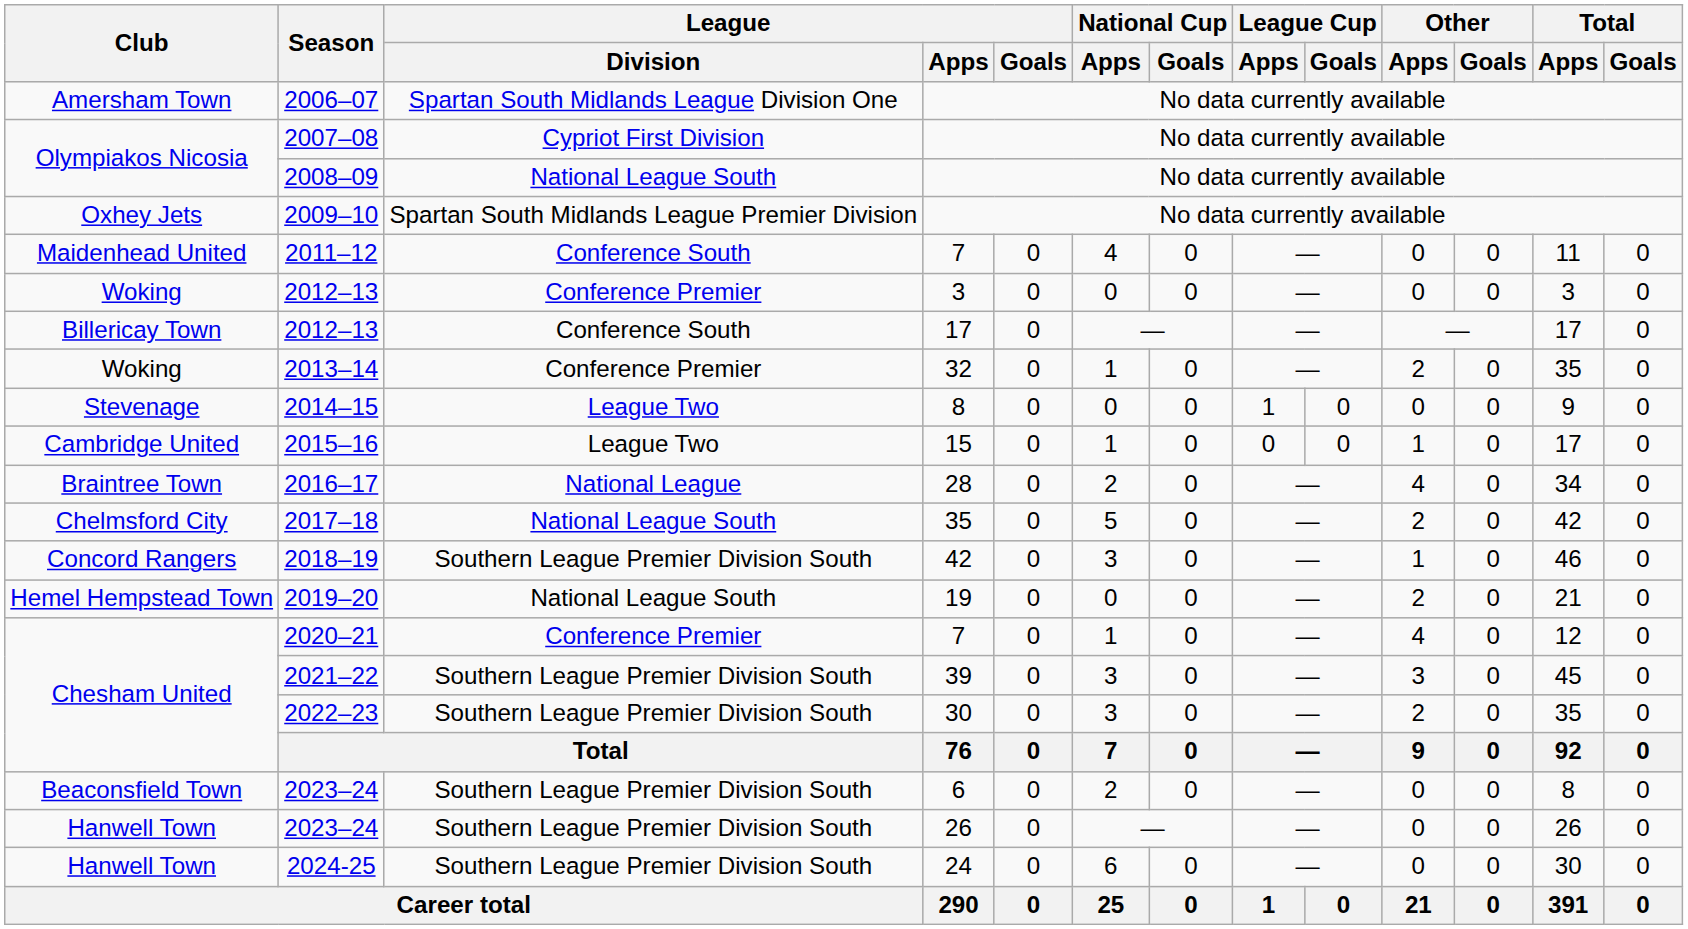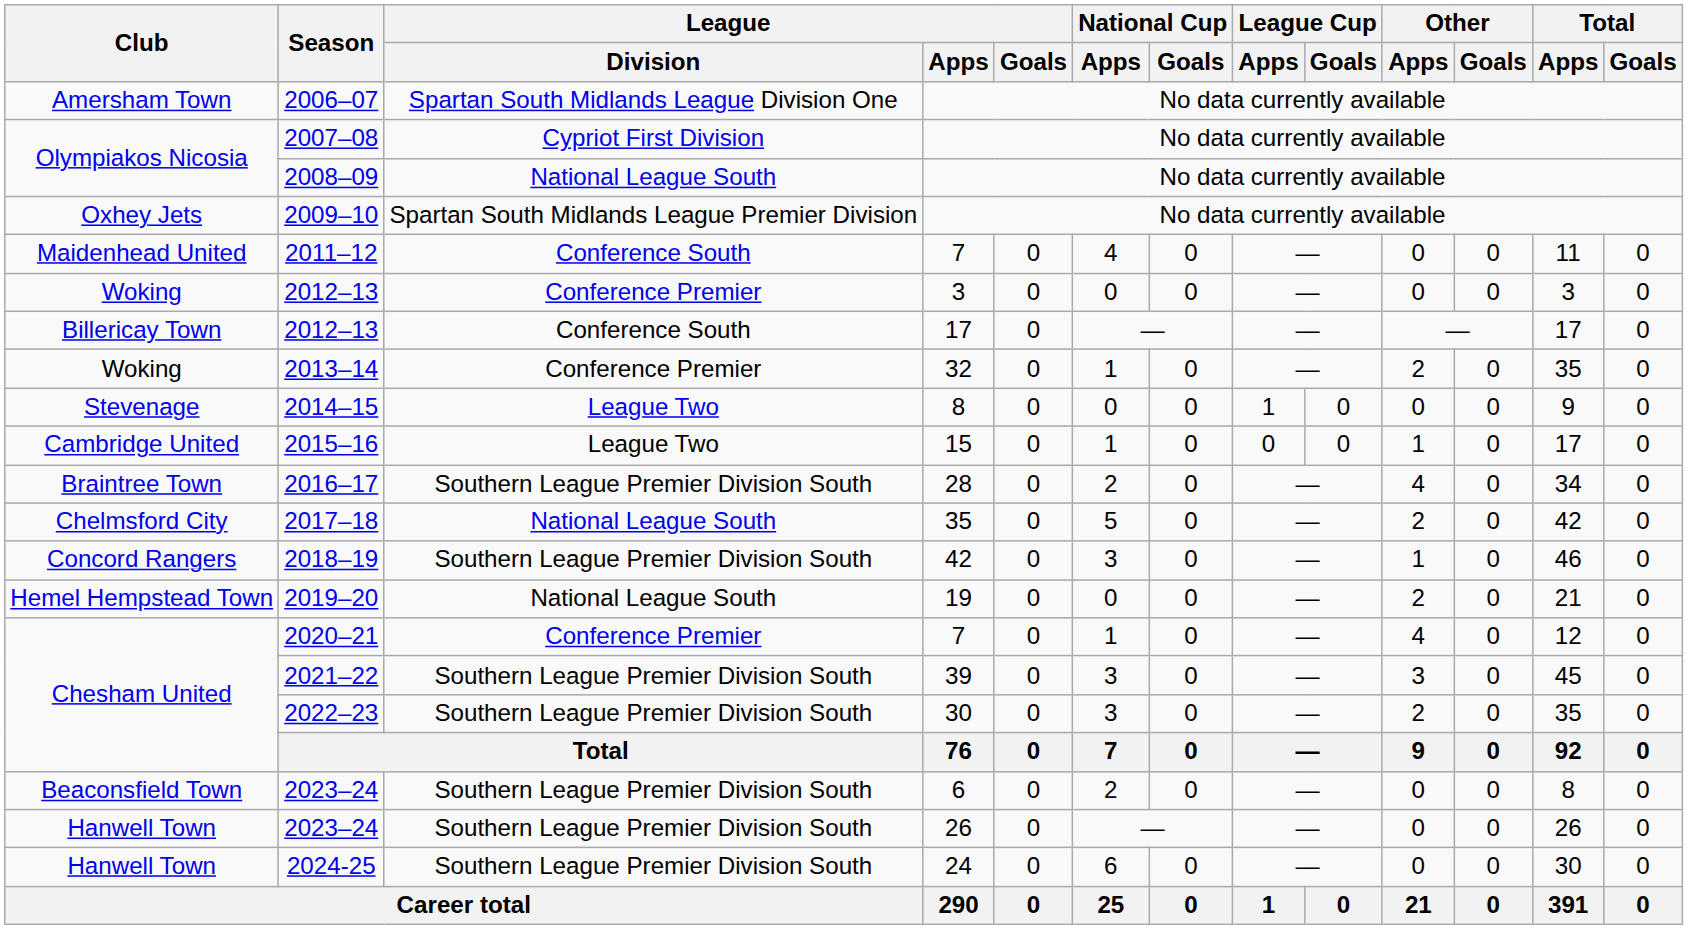 <table class="wikitable" style="text-align:center">
 <tr>
 <th rowspan="2">Club</th>
 <th rowspan="2">Season</th>
 <th colspan="3">League</th>
 <th colspan="2">National Cup</th>
 <th colspan="2">League Cup</th>
 <th colspan="2">Other</th>
 <th colspan="2">Total</th>
 </tr>
 <tr>
 <th>Division</th>
 <th>Apps</th>
 <th>Goals</th>
 <th>Apps</th>
 <th>Goals</th>
 <th>Apps</th>
 <th>Goals</th>
 <th>Apps</th>
 <th>Goals</th>
 <th>Apps</th>
 <th>Goals</th>
 </tr>
 <tr>
 <td rowspan="1"><a href='#'>Amersham Town</a></td>
 <td><a href='#'>2006–07</a></td>
 <td><a href='#'>Spartan South Midlands League</a> Division One</td>
 <td colspan="10">No data currently available</td>
 </tr>
 <tr>
 <td rowspan="2"><a href='#'>Olympiakos Nicosia</a></td>
 <td><a href='#'>2007–08</a></td>
 <td><a href='#'>Cypriot First Division</a></td>
 <td colspan="10">No data currently available</td>
 </tr>
 <tr>
 <td><a href='#'>2008–09</a></td>
 <td><a href='#'>National League South</a></td>
 <td colspan="10">No data currently available</td>
 </tr>
 <tr>
 <td rowspan="1"><a href='#'>Oxhey Jets</a></td>
 <td><a href='#'>2009–10</a></td>
 <td>Spartan South Midlands League Premier Division</td>
 <td colspan="10">No data currently available</td>
 </tr>
 <tr>
 <td rowspan="1"><a href='#'>Maidenhead United</a></td>
 <td><a href='#'>2011–12</a></td>
 <td><a href='#'>Conference South</a></td>
 <td>7</td>
 <td>0</td>
 <td>4</td>
 <td>0</td>
 <td colspan="2">—</td>
 <td>0</td>
 <td>0</td>
 <td>11</td>
 <td>0</td>
 </tr>
 <tr>
 <td rowspan="1"><a href='#'>Woking</a></td>
 <td><a href='#'>2012–13</a></td>
 <td><a href='#'>Conference Premier</a></td>
 <td>3</td>
 <td>0</td>
 <td>0</td>
 <td>0</td>
 <td colspan="2">—</td>
 <td>0</td>
 <td>0</td>
 <td>3</td>
 <td>0</td>
 </tr>
 <tr>
 <td rowspan="1"><a href='#'>Billericay Town</a></td>
 <td><a href='#'>2012–13</a></td>
 <td>Conference South</td>
 <td>17</td>
 <td>0</td>
 <td colspan="2">—</td>
 <td colspan="2">—</td>
 <td colspan="2">—</td>
 <td>17</td>
 <td>0</td>
 </tr>
 <tr>
 <td rowspan="1">Woking</td>
 <td><a href='#'>2013–14</a></td>
 <td>Conference Premier</td>
 <td>32</td>
 <td>0</td>
 <td>1</td>
 <td>0</td>
 <td colspan="2">—</td>
 <td>2</td>
 <td>0</td>
 <td>35</td>
 <td>0</td>
 </tr>
 <tr>
 <td rowspan="1"><a href='#'>Stevenage</a></td>
 <td><a href='#'>2014–15</a></td>
 <td><a href='#'>League Two</a></td>
 <td>8</td>
 <td>0</td>
 <td>0</td>
 <td>0</td>
 <td>1</td>
 <td>0</td>
 <td>0</td>
 <td>0</td>
 <td>9</td>
 <td>0</td>
 </tr>
 <tr>
 <td rowspan="1"><a href='#'>Cambridge United</a></td>
 <td><a href='#'>2015–16</a></td>
 <td>League Two</td>
 <td>15</td>
 <td>0</td>
 <td>1</td>
 <td>0</td>
 <td>0</td>
 <td>0</td>
 <td>1</td>
 <td>0</td>
 <td>17</td>
 <td>0</td>
 </tr>
 <tr>
 <td rowspan="1"><a href='#'>Braintree Town</a></td>
 <td><a href='#'>2016–17</a></td>
-<td><a href='#'>National League</a></td>
+<td>Southern League Premier Division South</td>
 <td>28</td>
 <td>0</td>
 <td>2</td>
 <td>0</td>
 <td colspan="2">—</td>
 <td>4</td>
 <td>0</td>
 <td>34</td>
 <td>0</td>
 </tr>
 <tr>
 <td rowspan="1"><a href='#'>Chelmsford City</a></td>
 <td><a href='#'>2017–18</a></td>
 <td><a href='#'>National League South</a></td>
 <td>35</td>
 <td>0</td>
 <td>5</td>
 <td>0</td>
 <td colspan="2">—</td>
 <td>2</td>
 <td>0</td>
 <td>42</td>
 <td>0</td>
 </tr>
 <tr>
 <td rowspan="1"><a href='#'>Concord Rangers</a></td>
 <td><a href='#'>2018–19</a></td>
 <td>Southern League Premier Division South</td>
 <td>42</td>
 <td>0</td>
 <td>3</td>
 <td>0</td>
 <td colspan="2">—</td>
 <td>1</td>
 <td>0</td>
 <td>46</td>
 <td>0</td>
 </tr>
 <tr>
 <td rowspan="1"><a href='#'>Hemel Hempstead Town</a></td>
 <td><a href='#'>2019–20</a></td>
 <td>National League South</td>
 <td>19</td>
 <td>0</td>
 <td>0</td>
 <td>0</td>
 <td colspan="2">—</td>
 <td>2</td>
 <td>0</td>
 <td>21</td>
 <td>0</td>
 </tr>
 <tr>
 <td rowspan="4"><a href='#'>Chesham United</a></td>
 <td><a href='#'>2020–21</a></td>
 <td><a href='#'>Conference Premier</a></td>
 <td>7</td>
 <td>0</td>
 <td>1</td>
 <td>0</td>
 <td colspan="2">—</td>
 <td>4</td>
 <td>0</td>
 <td>12</td>
 <td>0</td>
 </tr>
 <tr>
 <td><a href='#'>2021–22</a></td>
 <td>Southern League Premier Division South</td>
 <td>39</td>
 <td>0</td>
 <td>3</td>
 <td>0</td>
 <td colspan="2">—</td>
 <td>3</td>
 <td>0</td>
 <td>45</td>
 <td>0</td>
 </tr>
 <tr>
 <td><a href='#'>2022–23</a></td>
 <td>Southern League Premier Division South</td>
 <td>30</td>
 <td>0</td>
 <td>3</td>
 <td>0</td>
 <td colspan="2">—</td>
 <td>2</td>
 <td>0</td>
 <td>35</td>
 <td>0</td>
 </tr>
 <tr>
 <th colspan=2>Total</th>
 <th>76</th>
 <th>0</th>
 <th>7</th>
 <th>0</th>
 <th colspan="2">—</th>
 <th>9</th>
 <th>0</th>
 <th>92</th>
 <th>0</th>
 </tr>
 <tr>
 <td rowspan="1"><a href='#'>Beaconsfield Town</a></td>
 <td><a href='#'>2023–24</a></td>
 <td>Southern League Premier Division South</td>
 <td>6</td>
 <td>0</td>
 <td>2</td>
 <td>0</td>
 <td colspan="2">—</td>
 <td>0</td>
 <td>0</td>
 <td>8</td>
 <td>0</td>
 </tr>
 <tr>
 <td rowspan="1"><a href='#'>Hanwell Town</a></td>
 <td><a href='#'>2023–24</a></td>
 <td>Southern League Premier Division South</td>
 <td>26</td>
 <td>0</td>
 <td colspan="2">—</td>
 <td colspan="2">—</td>
 <td>0</td>
 <td>0</td>
 <td>26</td>
 <td>0</td>
 </tr>
 <tr>
 <td rowspan="1"><a href='#'>Hanwell Town</a></td>
 <td><a href='#'>2024-25</a></td>
 <td>Southern League Premier Division South</td>
 <td>24</td>
 <td>0</td>
 <td>6</td>
 <td>0</td>
 <td colspan="2">—</td>
 <td>0</td>
 <td>0</td>
 <td>30</td>
 <td>0</td>
 </tr>
 <tr>
 <th colspan="3">Career total</th>
 <th>290</th>
 <th>0</th>
 <th>25</th>
 <th>0</th>
 <th>1</th>
 <th>0</th>
 <th>21</th>
 <th>0</th>
 <th>391</th>
 <th>0</th>
 </tr>
 </table>
